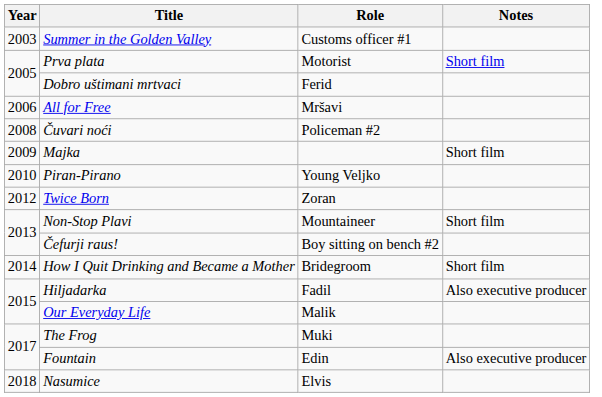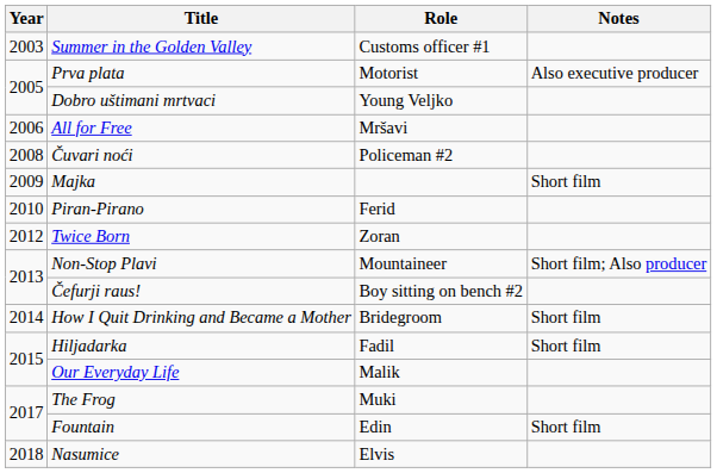 <table class="wikitable sortable">
 <tr>
 <th>Year</th>
 <th>Title</th>
 <th>Role</th>
 <th class="unsortable">Notes</th>
 </tr>
 <tr>
 <td>2003</td>
 <td><em><a href='#'>Summer in the Golden Valley</a></em></td>
 <td>Customs officer #1</td>
 <td></td>
 </tr>
 <tr>
 <td rowspan=2>2005</td>
 <td><em>Prva plata</em></td>
 <td>Motorist</td>
-<td><a href='#'>Short film</a></td>
+<td>Also executive producer</td>
 </tr>
 <tr>
 <td><em>Dobro uštimani mrtvaci</em></td>
-<td>Ferid</td>
+<td>Young Veljko</td>
 <td></td>
 </tr>
 <tr>
 <td>2006</td>
 <td><em><a href='#'>All for Free</a></em></td>
 <td>Mršavi</td>
 <td></td>
 </tr>
 <tr>
 <td>2008</td>
 <td><em>Čuvari noći</em></td>
 <td>Policeman #2</td>
 <td></td>
 </tr>
 <tr>
 <td>2009</td>
 <td><em>Majka</em></td>
 <td></td>
 <td>Short film</td>
 </tr>
 <tr>
 <td>2010</td>
 <td><em>Piran-Pirano</em></td>
-<td>Young Veljko</td>
+<td>Ferid</td>
 <td></td>
 </tr>
 <tr>
 <td>2012</td>
 <td><em><a href='#'>Twice Born</a></em></td>
 <td>Zoran</td>
 <td></td>
 </tr>
 <tr>
 <td rowspan=2>2013</td>
 <td><em>Non-Stop Plavi</em></td>
 <td>Mountaineer</td>
-<td>Short film</td>
+<td>Short film; Also <a href='#'>producer</a></td>
 </tr>
 <tr>
 <td><em>Čefurji raus!</em></td>
 <td>Boy sitting on bench #2</td>
 <td></td>
 </tr>
 <tr>
 <td>2014</td>
 <td><em>How I Quit Drinking and Became a Mother</em></td>
 <td>Bridegroom</td>
 <td>Short film</td>
 </tr>
 <tr>
 <td rowspan=2>2015</td>
 <td><em>Hiljadarka</em></td>
 <td>Fadil</td>
-<td>Also executive producer</td>
+<td>Short film</td>
 </tr>
 <tr>
 <td><em><a href='#'>Our Everyday Life</a></em></td>
 <td>Malik</td>
 <td></td>
 </tr>
 <tr>
 <td rowspan=2>2017</td>
 <td><em>The Frog</em></td>
 <td>Muki</td>
 <td></td>
 </tr>
 <tr>
 <td><em>Fountain</em></td>
 <td>Edin</td>
-<td>Also executive producer</td>
+<td>Short film</td>
 </tr>
 <tr>
 <td>2018</td>
 <td><em>Nasumice</em></td>
 <td>Elvis</td>
 <td></td>
 </tr>
 </table>
